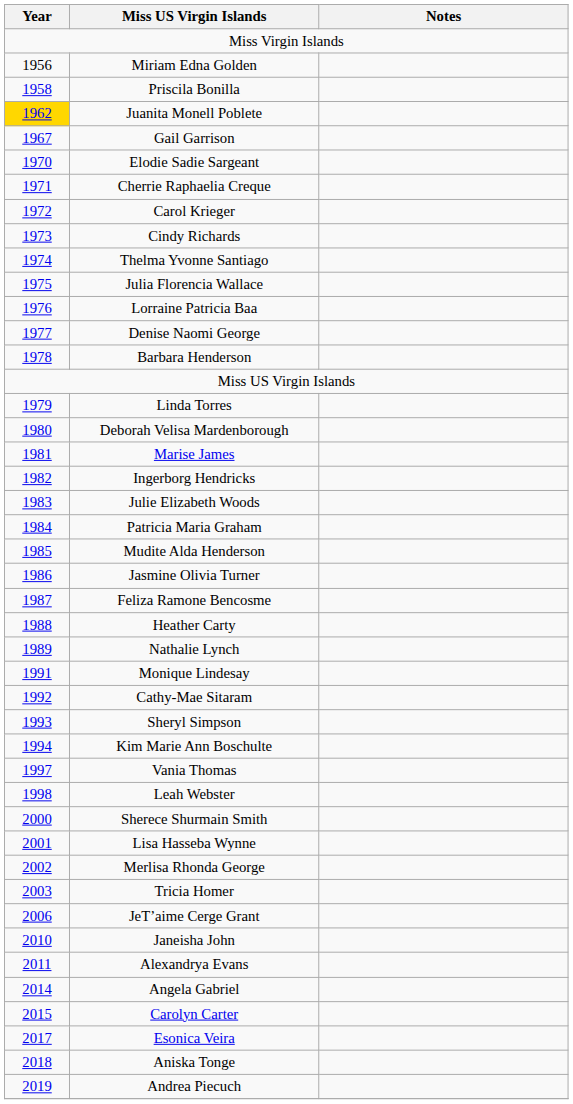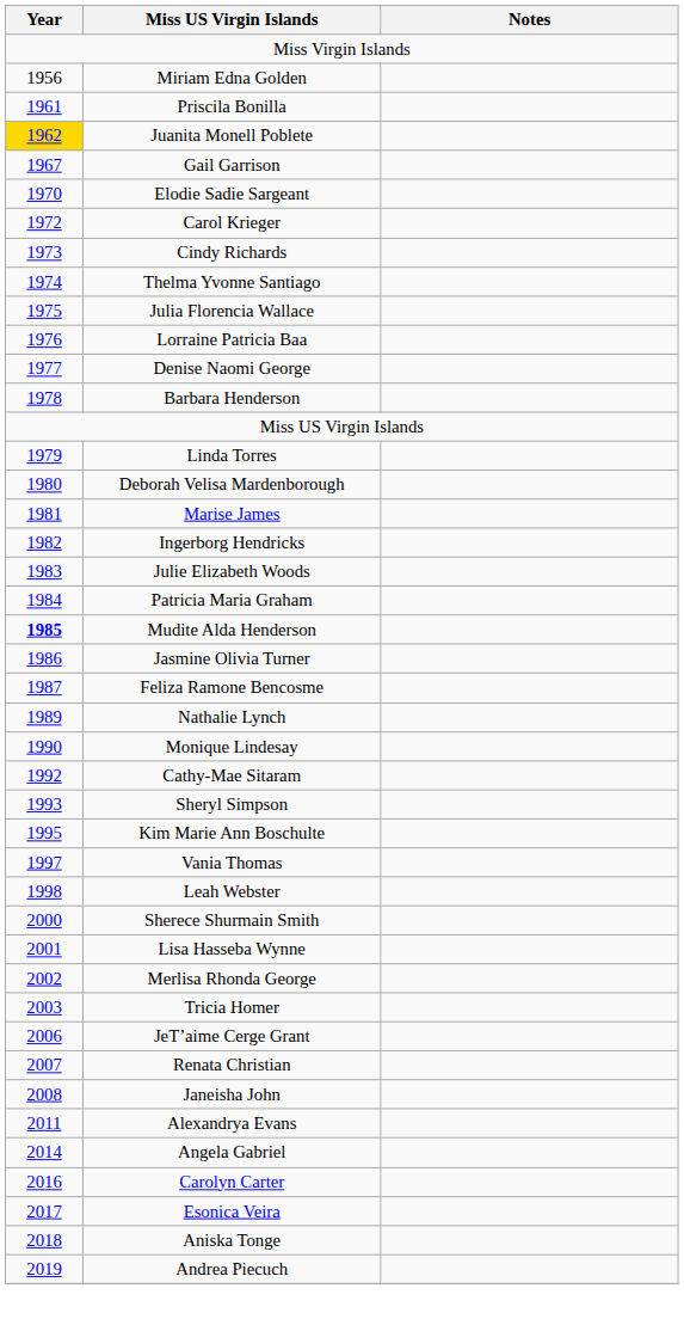 <table class="wikitable sortable" style="font-size: 95%; text-align:center">
 <tr>
 <th width="60">Year</th>
 <th width="250">Miss US Virgin Islands</th>
 <th width="250">Notes</th>
 </tr>
 <tr>
 <td colspan="3">Miss Virgin Islands</td>
 </tr>
 <tr>
 <td>1956</td>
 <td>Miriam Edna Golden</td>
 <td></td>
 </tr>
 <tr>
-<td><a href='#'>1958</a></td>
+<td><a href='#'>1961</a></td>
 <td>Priscila Bonilla</td>
 <td></td>
 </tr>
 <tr>
 <td style="background: gold;"><a href='#'>1962</a></td>
 <td>Juanita Monell Poblete</td>
 <td></td>
 </tr>
 <tr>
 <td><a href='#'>1967</a></td>
 <td>Gail Garrison</td>
 <td></td>
 </tr>
 <tr>
 <td><a href='#'>1970</a></td>
 <td>Elodie Sadie Sargeant</td>
-<td></td>
-</tr>
-<tr>
-<td><a href='#'>1971</a></td>
-<td>Cherrie Raphaelia Creque</td>
 <td></td>
 </tr>
 <tr>
 <td><a href='#'>1972</a></td>
 <td>Carol Krieger</td>
 <td></td>
 </tr>
 <tr>
 <td><a href='#'>1973</a></td>
 <td>Cindy Richards</td>
 <td></td>
 </tr>
 <tr>
 <td><a href='#'>1974</a></td>
 <td>Thelma Yvonne Santiago</td>
 <td></td>
 </tr>
 <tr>
 <td><a href='#'>1975</a></td>
 <td>Julia Florencia Wallace</td>
 <td></td>
 </tr>
 <tr>
 <td><a href='#'>1976</a></td>
 <td>Lorraine Patricia Baa</td>
 <td></td>
 </tr>
 <tr>
 <td><a href='#'>1977</a></td>
 <td>Denise Naomi George</td>
 <td></td>
 </tr>
 <tr>
 <td><a href='#'>1978</a></td>
 <td>Barbara Henderson</td>
 <td></td>
 </tr>
 <tr>
 <td colspan="3">Miss US Virgin Islands</td>
 </tr>
 <tr>
 <td><a href='#'>1979</a></td>
 <td>Linda Torres</td>
 <td></td>
 </tr>
 <tr>
 <td><a href='#'>1980</a></td>
 <td>Deborah Velisa Mardenborough</td>
 <td></td>
 </tr>
 <tr>
 <td><a href='#'>1981</a></td>
 <td><a href='#'>Marise James</a></td>
 <td></td>
 </tr>
 <tr>
 <td><a href='#'>1982</a></td>
 <td>Ingerborg Hendricks</td>
 <td></td>
 </tr>
 <tr>
 <td><a href='#'>1983</a></td>
 <td>Julie Elizabeth Woods</td>
 <td></td>
 </tr>
 <tr>
 <td><a href='#'>1984</a></td>
 <td>Patricia Maria Graham</td>
 <td></td>
 </tr>
 <tr>
-<td><a href='#'>1985</a></td>
+<td><strong><a href='#'>1985</a></strong></td>
 <td>Mudite Alda Henderson</td>
 <td></td>
 </tr>
 <tr>
 <td><a href='#'>1986</a></td>
 <td>Jasmine Olivia Turner</td>
 <td></td>
 </tr>
 <tr>
 <td><a href='#'>1987</a></td>
 <td>Feliza Ramone Bencosme</td>
 <td></td>
 </tr>
 <tr>
-<td><a href='#'>1988</a></td>
-<td>Heather Carty</td>
-<td></td>
-</tr>
-<tr>
 <td><a href='#'>1989</a></td>
 <td>Nathalie Lynch</td>
 <td></td>
 </tr>
 <tr>
-<td><a href='#'>1991</a></td>
+<td><a href='#'>1990</a></td>
 <td>Monique Lindesay</td>
 <td></td>
 </tr>
 <tr>
 <td><a href='#'>1992</a></td>
 <td>Cathy-Mae Sitaram</td>
 <td></td>
 </tr>
 <tr>
 <td><a href='#'>1993</a></td>
 <td>Sheryl Simpson</td>
 <td></td>
 </tr>
 <tr>
-<td><a href='#'>1994</a></td>
+<td><a href='#'>1995</a></td>
 <td>Kim Marie Ann Boschulte</td>
 <td></td>
 </tr>
 <tr>
 <td><a href='#'>1997</a></td>
 <td>Vania Thomas</td>
 <td></td>
 </tr>
 <tr>
 <td><a href='#'>1998</a></td>
 <td>Leah Webster</td>
 <td></td>
 </tr>
 <tr>
 <td><a href='#'>2000</a></td>
 <td>Sherece Shurmain Smith</td>
 <td></td>
 </tr>
 <tr>
 <td><a href='#'>2001</a></td>
 <td>Lisa Hasseba Wynne</td>
 <td></td>
 </tr>
 <tr>
 <td><a href='#'>2002</a></td>
 <td>Merlisa Rhonda George</td>
 <td></td>
 </tr>
 <tr>
 <td><a href='#'>2003</a></td>
 <td>Tricia Homer</td>
 <td></td>
 </tr>
 <tr>
 <td><a href='#'>2006</a></td>
 <td>JeT’aime Cerge Grant</td>
 <td></td>
 </tr>
 <tr>
-<td><a href='#'>2010</a></td>
+<td><a href='#'>2007</a></td>
+<td>Renata Christian</td>
+<td></td>
+</tr>
+<tr>
+<td><a href='#'>2008</a></td>
 <td>Janeisha John</td>
 <td></td>
 </tr>
 <tr>
 <td><a href='#'>2011</a></td>
 <td>Alexandrya Evans</td>
 <td></td>
 </tr>
 <tr>
 <td><a href='#'>2014</a></td>
 <td>Angela Gabriel</td>
 <td></td>
 </tr>
 <tr>
-<td><a href='#'>2015</a></td>
+<td><a href='#'>2016</a></td>
 <td><a href='#'>Carolyn Carter</a></td>
 <td></td>
 </tr>
 <tr>
 <td><a href='#'>2017</a></td>
 <td><a href='#'>Esonica Veira</a></td>
 <td></td>
 </tr>
 <tr>
 <td><a href='#'>2018</a></td>
 <td>Aniska Tonge</td>
 <td></td>
 </tr>
 <tr>
 <td><a href='#'>2019</a></td>
 <td>Andrea Piecuch</td>
 <td></td>
 </tr>
 <tr>
 </tr>
 </table>
